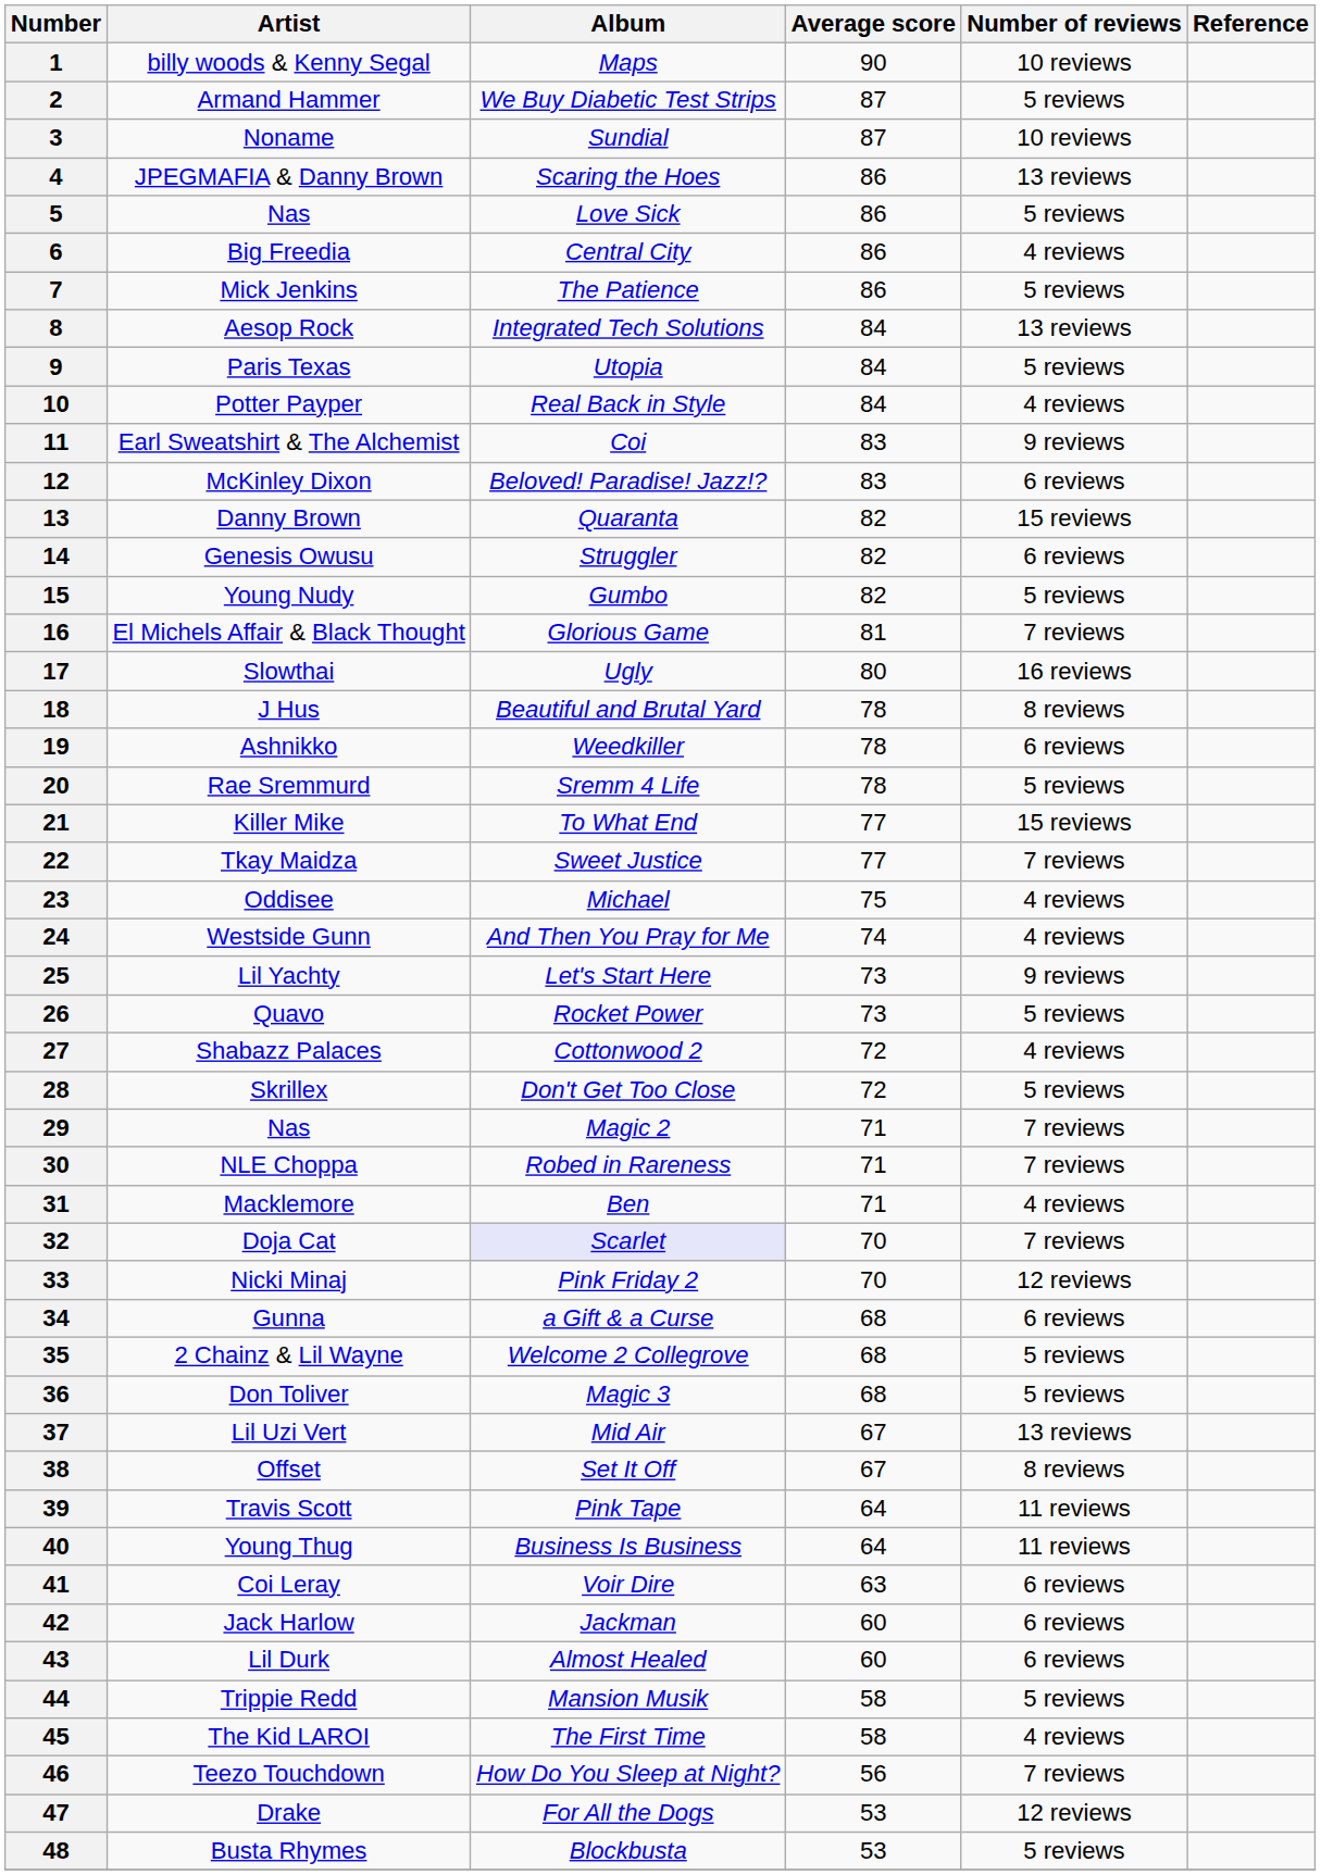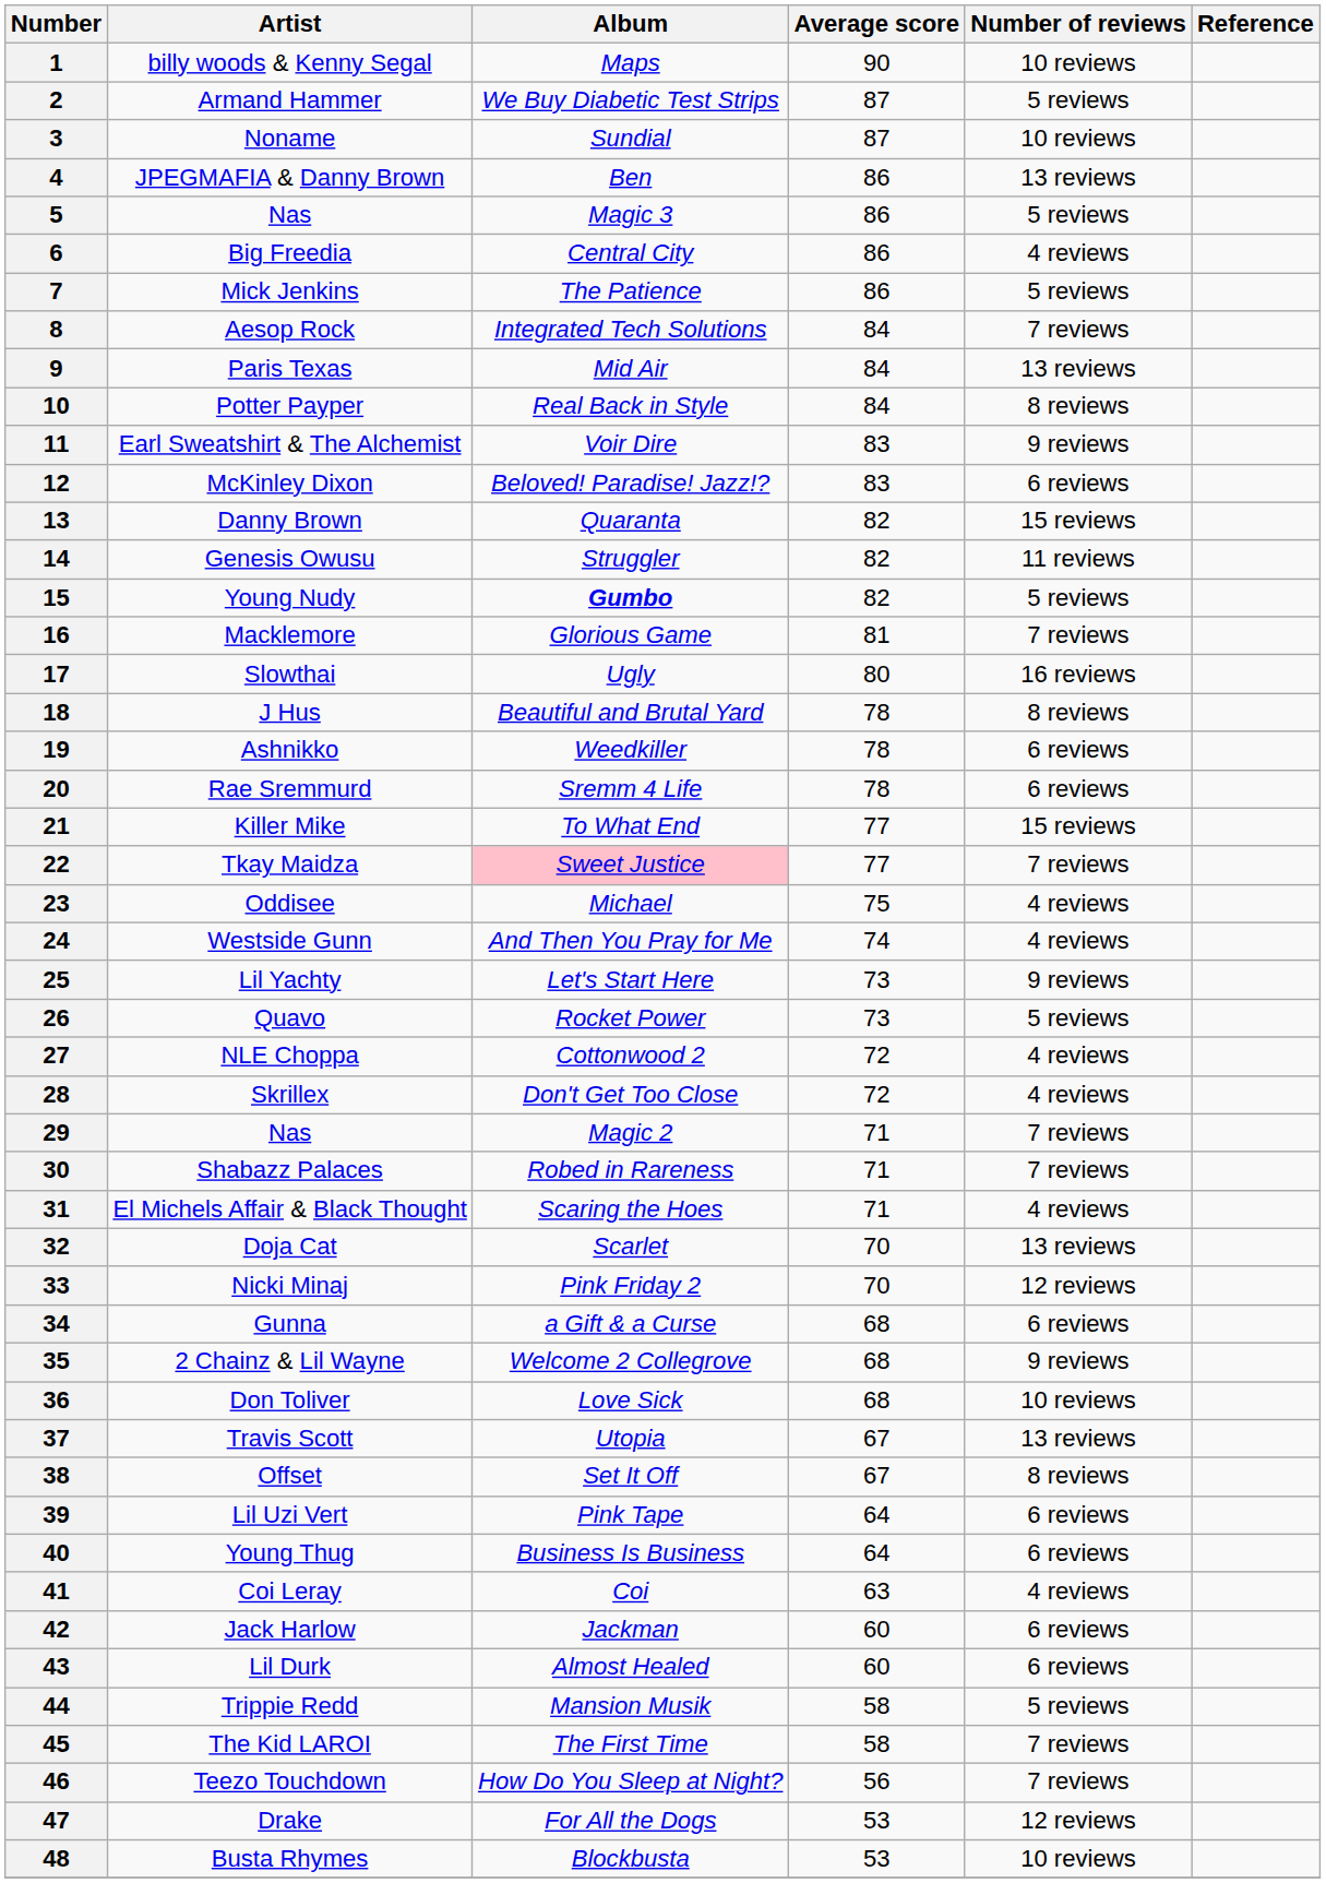 <table class="wikitable sortable" style="text-align:center;">
 <tr>
 <th scope="col">Number</th>
 <th scope="col">Artist</th>
 <th scope="col">Album</th>
 <th scope="col">Average score</th>
 <th scope="col">Number of reviews</th>
 <th scope="col">Reference</th>
 </tr>
 <tr>
 <th scope="row">1</th>
 <td><a href='#'>billy woods</a> & <a href='#'>Kenny Segal</a></td>
 <td><em><a href='#'>Maps</a></em></td>
 <td>90</td>
 <td>10 reviews</td>
 <td></td>
 </tr>
 <tr>
 <th scope="row">2</th>
 <td><a href='#'>Armand Hammer</a></td>
 <td><em><a href='#'>We Buy Diabetic Test Strips</a></em></td>
 <td>87</td>
 <td>5 reviews</td>
 <td></td>
 </tr>
 <tr>
 <th scope="row">3</th>
 <td><a href='#'>Noname</a></td>
 <td><em><a href='#'>Sundial</a></em></td>
 <td>87</td>
 <td>10 reviews</td>
 <td></td>
 </tr>
 <tr>
 <th scope="row">4</th>
 <td><a href='#'>JPEGMAFIA</a> & <a href='#'>Danny Brown</a></td>
-<td><em><a href='#'>Scaring the Hoes</a></em></td>
+<td><em><a href='#'>Ben</a></em></td>
 <td>86</td>
 <td>13 reviews</td>
 <td></td>
 </tr>
 <tr>
 <th scope="row">5</th>
 <td><a href='#'>Nas</a></td>
-<td><em><a href='#'>Love Sick</a></em></td>
+<td><em><a href='#'>Magic 3</a></em></td>
 <td>86</td>
 <td>5 reviews</td>
 <td></td>
 </tr>
 <tr>
 <th scope="row">6</th>
 <td><a href='#'>Big Freedia</a></td>
 <td><em><a href='#'>Central City</a></em></td>
 <td>86</td>
 <td>4 reviews</td>
 <td></td>
 </tr>
 <tr>
 <th scope="row">7</th>
 <td><a href='#'>Mick Jenkins</a></td>
 <td><em><a href='#'>The Patience</a></em></td>
 <td>86</td>
 <td>5 reviews</td>
 <td></td>
 </tr>
 <tr>
 <th scope="row">8</th>
 <td><a href='#'>Aesop Rock</a></td>
 <td><em><a href='#'>Integrated Tech Solutions</a></em></td>
 <td>84</td>
-<td>13 reviews</td>
+<td>7 reviews</td>
 <td></td>
 </tr>
 <tr>
 <th scope="row">9</th>
 <td><a href='#'>Paris Texas</a></td>
-<td><em><a href='#'>Utopia</a></em></td>
+<td><em><a href='#'>Mid Air</a></em></td>
 <td>84</td>
-<td>5 reviews</td>
+<td>13 reviews</td>
 <td></td>
 </tr>
 <tr>
 <th scope="row">10</th>
 <td><a href='#'>Potter Payper</a></td>
 <td><em><a href='#'>Real Back in Style</a></em></td>
 <td>84</td>
-<td>4 reviews</td>
+<td>8 reviews</td>
 <td></td>
 </tr>
 <tr>
 <th scope="row">11</th>
 <td><a href='#'>Earl Sweatshirt</a> & <a href='#'>The Alchemist</a></td>
-<td><em><a href='#'>Coi</a></em></td>
+<td><em><a href='#'>Voir Dire</a></em></td>
 <td>83</td>
 <td>9 reviews</td>
 <td></td>
 </tr>
 <tr>
 <th scope="row">12</th>
 <td><a href='#'>McKinley Dixon</a></td>
 <td><em><a href='#'>Beloved! Paradise! Jazz!?</a></em></td>
 <td>83</td>
 <td>6 reviews</td>
 <td></td>
 </tr>
 <tr>
 <th scope="row">13</th>
 <td><a href='#'>Danny Brown</a></td>
 <td><em><a href='#'>Quaranta</a></em></td>
 <td>82</td>
 <td>15 reviews</td>
 <td></td>
 </tr>
 <tr>
 <th scope="row">14</th>
 <td><a href='#'>Genesis Owusu</a></td>
 <td><em><a href='#'>Struggler</a></em></td>
 <td>82</td>
-<td>6 reviews</td>
+<td>11 reviews</td>
 <td></td>
 </tr>
 <tr>
 <th scope="row">15</th>
 <td><a href='#'>Young Nudy</a></td>
-<td><em><a href='#'>Gumbo</a></em></td>
+<td><strong><em><a href='#'>Gumbo</a></em></strong></td>
 <td>82</td>
 <td>5 reviews</td>
 <td></td>
 </tr>
 <tr>
 <th scope="row">16</th>
-<td><a href='#'>El Michels Affair</a> & <a href='#'>Black Thought</a></td>
+<td><a href='#'>Macklemore</a></td>
 <td><em><a href='#'>Glorious Game</a></em></td>
 <td>81</td>
 <td>7 reviews</td>
 <td></td>
 </tr>
 <tr>
 <th scope="row">17</th>
 <td><a href='#'>Slowthai</a></td>
 <td><em><a href='#'>Ugly</a></em></td>
 <td>80</td>
 <td>16 reviews</td>
 <td></td>
 </tr>
 <tr>
 <th scope="row">18</th>
 <td><a href='#'>J Hus</a></td>
 <td><em><a href='#'>Beautiful and Brutal Yard</a></em></td>
 <td>78</td>
 <td>8 reviews</td>
 <td></td>
 </tr>
 <tr>
 <th scope="row">19</th>
 <td><a href='#'>Ashnikko</a></td>
 <td><em><a href='#'>Weedkiller</a></em></td>
 <td>78</td>
 <td>6 reviews</td>
 <td></td>
 </tr>
 <tr>
 <th scope="row">20</th>
 <td><a href='#'>Rae Sremmurd</a></td>
 <td><em><a href='#'>Sremm 4 Life</a></em></td>
 <td>78</td>
-<td>5 reviews</td>
+<td>6 reviews</td>
 <td></td>
 </tr>
 <tr>
 <th scope="row">21</th>
 <td><a href='#'>Killer Mike</a></td>
 <td><em><a href='#'>To What End</a></em></td>
 <td>77</td>
 <td>15 reviews</td>
 <td></td>
 </tr>
 <tr>
 <th scope="row">22</th>
 <td><a href='#'>Tkay Maidza</a></td>
-<td><em><a href='#'>Sweet Justice</a></em></td>
+<td style="background: pink;"><em><a href='#'>Sweet Justice</a></em></td>
 <td>77</td>
 <td>7 reviews</td>
 <td></td>
 </tr>
 <tr>
 <th scope="row">23</th>
 <td><a href='#'>Oddisee</a></td>
 <td><em><a href='#'>Michael</a></em></td>
 <td>75</td>
 <td>4 reviews</td>
 <td></td>
 </tr>
 <tr>
 <th scope="row">24</th>
 <td><a href='#'>Westside Gunn</a></td>
 <td><em><a href='#'>And Then You Pray for Me</a></em></td>
 <td>74</td>
 <td>4 reviews</td>
 <td></td>
 </tr>
 <tr>
 <th scope="row">25</th>
 <td><a href='#'>Lil Yachty</a></td>
 <td><em><a href='#'>Let's Start Here</a></em></td>
 <td>73</td>
 <td>9 reviews</td>
 <td></td>
 </tr>
 <tr>
 <th scope="row">26</th>
 <td><a href='#'>Quavo</a></td>
 <td><em><a href='#'>Rocket Power</a></em></td>
 <td>73</td>
 <td>5 reviews</td>
 <td></td>
 </tr>
 <tr>
 <th scope="row">27</th>
-<td><a href='#'>Shabazz Palaces</a></td>
+<td><a href='#'>NLE Choppa</a></td>
 <td><em><a href='#'>Cottonwood 2</a></em></td>
 <td>72</td>
 <td>4 reviews</td>
 <td></td>
 </tr>
 <tr>
 <th scope="row">28</th>
 <td><a href='#'>Skrillex</a></td>
 <td><em><a href='#'>Don't Get Too Close</a></em></td>
 <td>72</td>
-<td>5 reviews</td>
+<td>4 reviews</td>
 <td></td>
 </tr>
 <tr>
 <th scope="row">29</th>
 <td><a href='#'>Nas</a></td>
 <td><em><a href='#'>Magic 2</a></em></td>
 <td>71</td>
 <td>7 reviews</td>
 <td></td>
 </tr>
 <tr>
 <th scope="row">30</th>
-<td><a href='#'>NLE Choppa</a></td>
+<td><a href='#'>Shabazz Palaces</a></td>
 <td><em><a href='#'>Robed in Rareness</a></em></td>
 <td>71</td>
 <td>7 reviews</td>
 <td></td>
 </tr>
 <tr>
 <th scope="row">31</th>
-<td><a href='#'>Macklemore</a></td>
-<td><em><a href='#'>Ben</a></em></td>
+<td><a href='#'>El Michels Affair</a> & <a href='#'>Black Thought</a></td>
+<td><em><a href='#'>Scaring the Hoes</a></em></td>
 <td>71</td>
 <td>4 reviews</td>
 <td></td>
 </tr>
 <tr>
 <th scope="row">32</th>
 <td><a href='#'>Doja Cat</a></td>
-<td style="background: lavender;"><em><a href='#'>Scarlet</a></em></td>
+<td><em><a href='#'>Scarlet</a></em></td>
 <td>70</td>
-<td>7 reviews</td>
+<td>13 reviews</td>
 <td></td>
 </tr>
 <tr>
 <th scope="row">33</th>
 <td><a href='#'>Nicki Minaj</a></td>
 <td><em><a href='#'>Pink Friday 2</a></em></td>
 <td>70</td>
 <td>12 reviews</td>
 <td></td>
 </tr>
 <tr>
 <th scope="row">34</th>
 <td><a href='#'>Gunna</a></td>
 <td><em><a href='#'>a Gift & a Curse</a></em></td>
 <td>68</td>
 <td>6 reviews</td>
 <td></td>
 </tr>
 <tr>
 <th scope="row">35</th>
 <td><a href='#'>2 Chainz</a> & <a href='#'>Lil Wayne</a></td>
 <td><em><a href='#'>Welcome 2 Collegrove</a></em></td>
 <td>68</td>
-<td>5 reviews</td>
+<td>9 reviews</td>
 <td></td>
 </tr>
 <tr>
 <th scope="row">36</th>
 <td><a href='#'>Don Toliver</a></td>
-<td><em><a href='#'>Magic 3</a></em></td>
+<td><em><a href='#'>Love Sick</a></em></td>
 <td>68</td>
-<td>5 reviews</td>
+<td>10 reviews</td>
 <td></td>
 </tr>
 <tr>
 <th scope="row">37</th>
-<td><a href='#'>Lil Uzi Vert</a></td>
-<td><em><a href='#'>Mid Air</a></em></td>
+<td><a href='#'>Travis Scott</a></td>
+<td><em><a href='#'>Utopia</a></em></td>
 <td>67</td>
 <td>13 reviews</td>
 <td></td>
 </tr>
 <tr>
 <th scope="row">38</th>
 <td><a href='#'>Offset</a></td>
 <td><em><a href='#'>Set It Off</a></em></td>
 <td>67</td>
 <td>8 reviews</td>
 <td></td>
 </tr>
 <tr>
 <th scope="row">39</th>
-<td><a href='#'>Travis Scott</a></td>
+<td><a href='#'>Lil Uzi Vert</a></td>
 <td><em><a href='#'>Pink Tape</a></em></td>
 <td>64</td>
-<td>11 reviews</td>
+<td>6 reviews</td>
 <td></td>
 </tr>
 <tr>
 <th scope="row">40</th>
 <td><a href='#'>Young Thug</a></td>
 <td><em><a href='#'>Business Is Business</a></em></td>
 <td>64</td>
-<td>11 reviews</td>
+<td>6 reviews</td>
 <td></td>
 </tr>
 <tr>
 <th scope="row">41</th>
 <td><a href='#'>Coi Leray</a></td>
-<td><em><a href='#'>Voir Dire</a></em></td>
+<td><em><a href='#'>Coi</a></em></td>
 <td>63</td>
-<td>6 reviews</td>
+<td>4 reviews</td>
 <td></td>
 </tr>
 <tr>
 <th scope="row">42</th>
 <td><a href='#'>Jack Harlow</a></td>
 <td><em><a href='#'>Jackman</a></em></td>
 <td>60</td>
 <td>6 reviews</td>
 <td></td>
 </tr>
 <tr>
 <th scope="row">43</th>
 <td><a href='#'>Lil Durk</a></td>
 <td><em><a href='#'>Almost Healed</a></em></td>
 <td>60</td>
 <td>6 reviews</td>
 <td></td>
 </tr>
 <tr>
 <th scope="row">44</th>
 <td><a href='#'>Trippie Redd</a></td>
 <td><em><a href='#'>Mansion Musik</a></em></td>
 <td>58</td>
 <td>5 reviews</td>
 <td></td>
 </tr>
 <tr>
 <th scope="row">45</th>
 <td><a href='#'>The Kid LAROI</a></td>
 <td><em><a href='#'>The First Time</a></em></td>
 <td>58</td>
-<td>4 reviews</td>
+<td>7 reviews</td>
 <td></td>
 </tr>
 <tr>
 <th scope="row">46</th>
 <td><a href='#'>Teezo Touchdown</a></td>
 <td><em><a href='#'>How Do You Sleep at Night?</a></em></td>
 <td>56</td>
 <td>7 reviews</td>
 <td></td>
 </tr>
 <tr>
 <th scope="row">47</th>
 <td><a href='#'>Drake</a></td>
 <td><em><a href='#'>For All the Dogs</a></em></td>
 <td>53</td>
 <td>12 reviews</td>
 <td></td>
 </tr>
 <tr>
 <th scope="row">48</th>
 <td><a href='#'>Busta Rhymes</a></td>
 <td><em><a href='#'>Blockbusta</a></em></td>
 <td>53</td>
-<td>5 reviews</td>
+<td>10 reviews</td>
 <td></td>
 </tr>
 <tr>
 </tr>
 </table>
